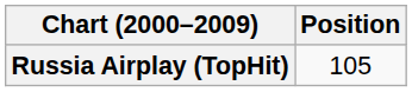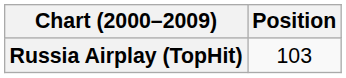 <table class="wikitable plainrowheaders" style="text-align:center">
 <tr>
 <th scope="col">Chart (2000–2009)</th>
 <th scope="col">Position</th>
 </tr>
 <tr>
 <th scope="row">Russia Airplay (TopHit)</th>
-<td>105</td>
+<td>103</td>
 </tr>
 </table>
